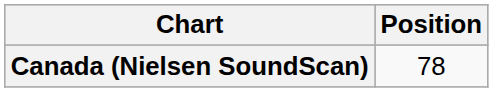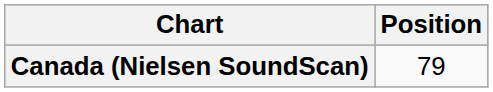 <table class="wikitable plainrowheaders" style="text-align:center">
 <tr>
 <th scope="col">Chart</th>
 <th scope="col">Position</th>
 </tr>
 <tr>
 <th scope="row">Canada (Nielsen SoundScan)</th>
-<td>78</td>
+<td>79</td>
 </tr>
 </table>
